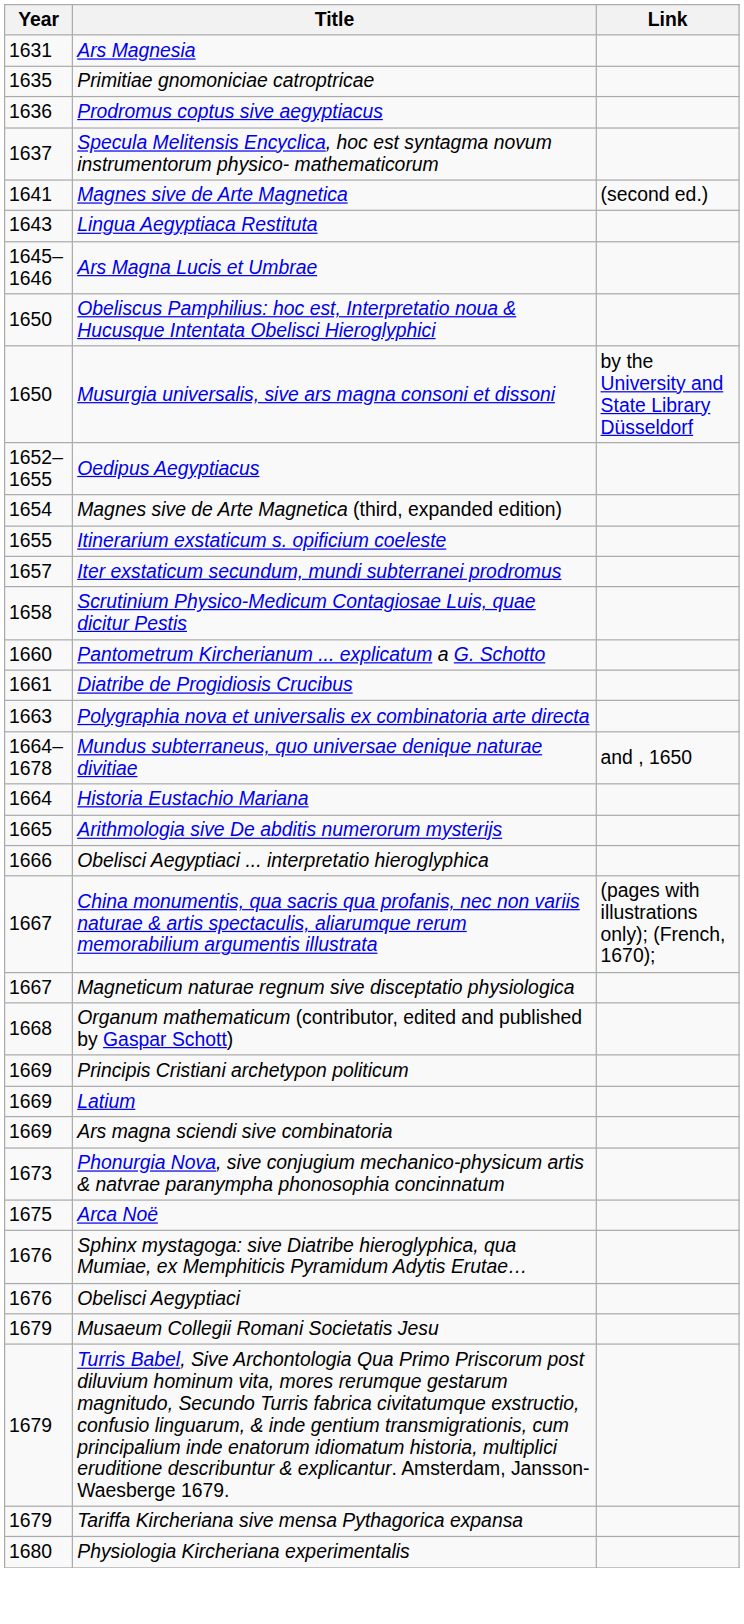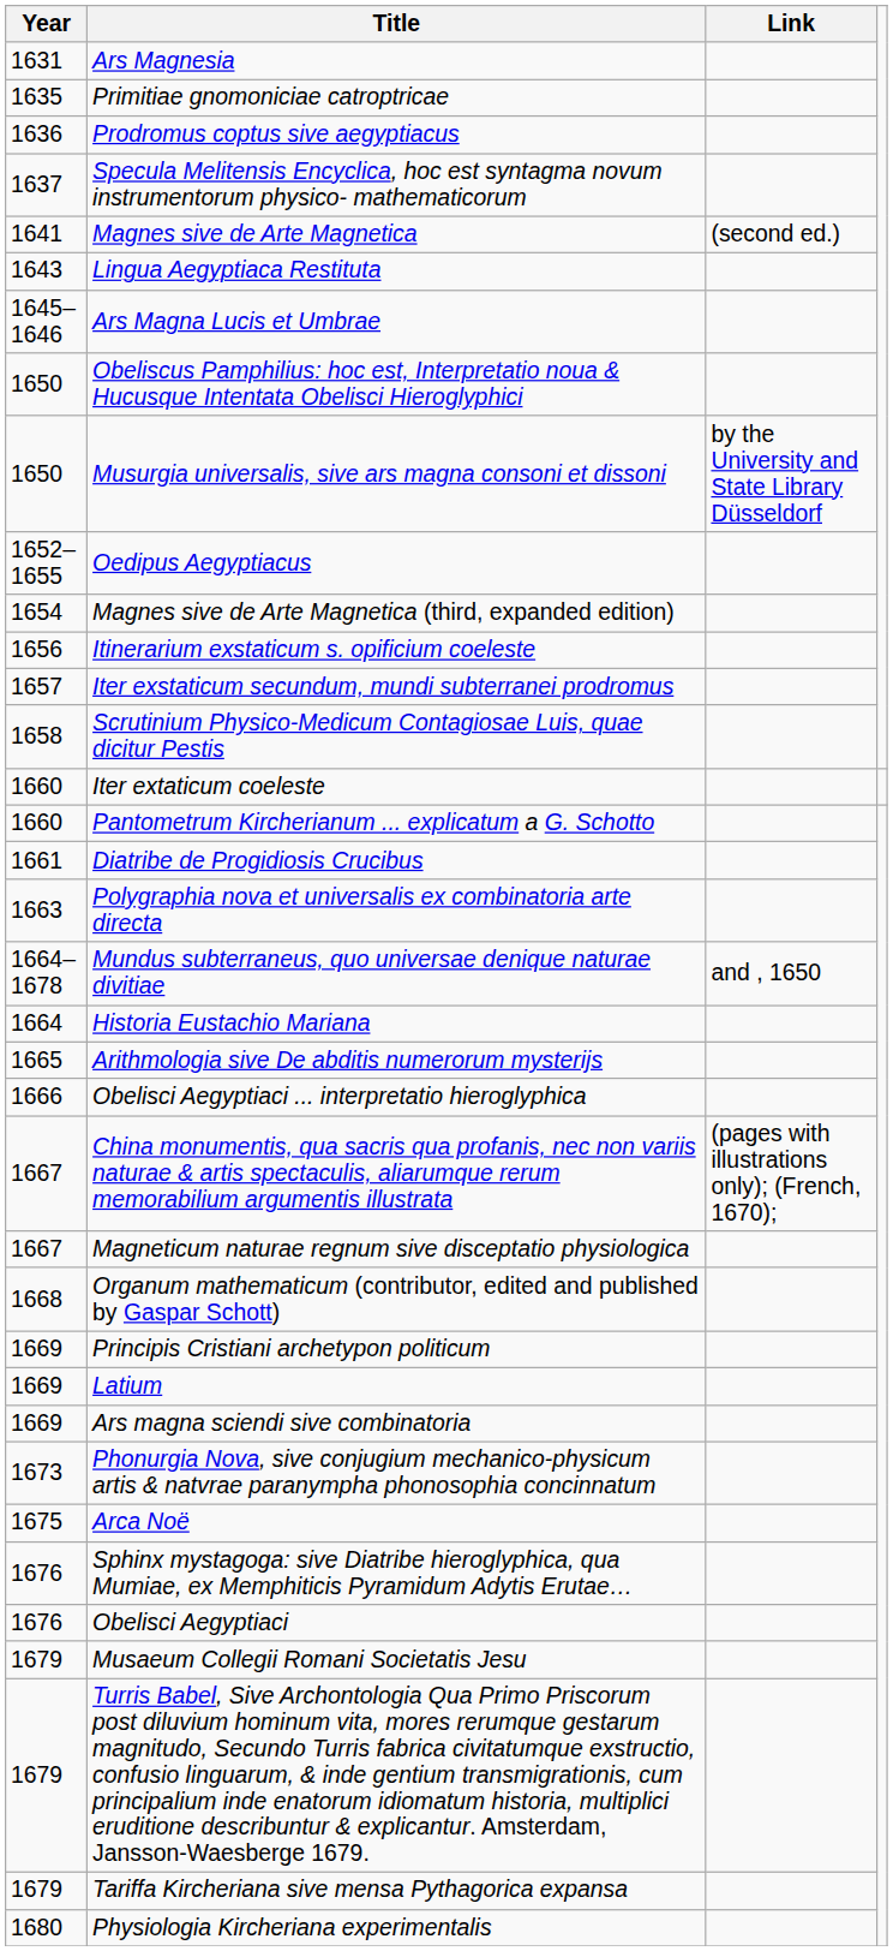 <table class="wikitable">
 <tr>
 <th>Year</th>
 <th>Title</th>
 <th>Link</th>
 </tr>
 <tr>
 <td>1631</td>
 <td><em><a href='#'>Ars Magnesia</a></em></td>
 <td></td>
 </tr>
 <tr>
 <td>1635</td>
 <td><em>Primitiae gnomoniciae catroptricae</em></td>
 <td></td>
 </tr>
 <tr>
 <td>1636</td>
 <td><em><a href='#'>Prodromus coptus sive aegyptiacus</a></em></td>
 <td></td>
 </tr>
 <tr>
 <td>1637</td>
 <td><em><a href='#'>Specula Melitensis Encyclica</a>, hoc est syntagma novum instrumentorum physico- mathematicorum</em></td>
 <td></td>
 </tr>
 <tr>
 <td>1641</td>
 <td><em><a href='#'>Magnes sive de Arte Magnetica</a></em></td>
 <td> (second ed.)</td>
 </tr>
 <tr>
 <td>1643</td>
 <td><em><a href='#'>Lingua Aegyptiaca Restituta</a></em></td>
 <td></td>
 </tr>
 <tr>
 <td>1645–1646</td>
 <td><em><a href='#'>Ars Magna Lucis et Umbrae</a></em></td>
 <td></td>
 </tr>
 <tr>
 <td>1650</td>
 <td><em><a href='#'>Obeliscus Pamphilius: hoc est, Interpretatio noua & Hucusque Intentata Obelisci Hieroglyphici</a></em></td>
 <td></td>
 </tr>
 <tr>
 <td>1650</td>
 <td><em><a href='#'>Musurgia universalis, sive ars magna consoni et dissoni</a></em></td>
 <td>  by the <a href='#'>University and State Library Düsseldorf</a></td>
 </tr>
 <tr>
 <td>1652–1655</td>
 <td><em><a href='#'>Oedipus Aegyptiacus</a></em></td>
 <td></td>
 </tr>
 <tr>
 <td>1654</td>
 <td><em>Magnes sive de Arte Magnetica</em> (third, expanded edition)</td>
 <td></td>
 </tr>
 <tr>
-<td>1655</td>
+<td>1656</td>
 <td><em><a href='#'>Itinerarium exstaticum s. opificium coeleste</a></em></td>
 <td></td>
 </tr>
 <tr>
 <td>1657</td>
 <td><em><a href='#'>Iter exstaticum secundum, mundi subterranei prodromus</a></em></td>
 <td></td>
 </tr>
 <tr>
 <td>1658</td>
 <td><em><a href='#'>Scrutinium Physico-Medicum Contagiosae Luis, quae dicitur Pestis</a></em></td>
+<td></td>
+</tr>
+<tr>
+<td>1660</td>
+<td><em>Iter extaticum coeleste</em></td>
+<td></td>
 <td></td>
 </tr>
 <tr>
 <td>1660</td>
 <td><em><a href='#'>Pantometrum Kircherianum ... explicatum</a> a <a href='#'>G. Schotto</a></em></td>
 <td></td>
 </tr>
 <tr>
 <td>1661</td>
 <td><em><a href='#'>Diatribe de Progidiosis Crucibus</a></em></td>
 <td></td>
 </tr>
 <tr>
 <td>1663</td>
 <td><em><a href='#'>Polygraphia nova et universalis ex combinatoria arte directa</a></em></td>
 <td></td>
 </tr>
 <tr>
 <td>1664–1678</td>
 <td><em><a href='#'>Mundus subterraneus, quo universae denique naturae divitiae</a></em></td>
 <td> and , 1650</td>
 </tr>
 <tr>
 <td>1664</td>
 <td><em><a href='#'>Historia Eustachio Mariana</a></em></td>
 <td></td>
 </tr>
 <tr>
 <td>1665</td>
 <td><em><a href='#'>Arithmologia sive De abditis numerorum mysterijs</a></em></td>
 <td></td>
 </tr>
 <tr>
 <td>1666</td>
 <td><em>Obelisci Aegyptiaci ... interpretatio hieroglyphica</em></td>
 <td></td>
 </tr>
 <tr>
 <td>1667</td>
 <td><em><a href='#'>China monumentis, qua sacris qua profanis, nec non variis naturae & artis spectaculis, aliarumque rerum memorabilium argumentis illustrata</a></em></td>
 <td> (pages with illustrations only);  (French, 1670); </td>
 </tr>
 <tr>
 <td>1667</td>
 <td><em>Magneticum naturae regnum sive disceptatio physiologica</em></td>
 <td></td>
 </tr>
 <tr>
 <td>1668</td>
 <td><em>Organum mathematicum</em> (contributor, edited and published by <a href='#'>Gaspar Schott</a>)</td>
 <td></td>
 </tr>
 <tr>
 <td>1669</td>
 <td><em>Principis Cristiani archetypon politicum</em></td>
 <td></td>
 </tr>
 <tr>
 <td>1669</td>
 <td><em><a href='#'>Latium</a></em></td>
 <td></td>
 </tr>
 <tr>
 <td>1669</td>
 <td><em>Ars magna sciendi sive combinatoria</em></td>
 <td></td>
 </tr>
 <tr>
 <td>1673</td>
 <td><em><a href='#'>Phonurgia Nova</a>, sive conjugium mechanico-physicum artis & natvrae paranympha phonosophia concinnatum</em></td>
 <td></td>
 </tr>
 <tr>
 <td>1675</td>
 <td><em><a href='#'>Arca Noë</a></em></td>
 <td></td>
 </tr>
 <tr>
 <td>1676</td>
 <td><em>Sphinx mystagoga: sive Diatribe hieroglyphica, qua Mumiae, ex Memphiticis Pyramidum Adytis Erutae…</em></td>
 <td></td>
 </tr>
 <tr>
 <td>1676</td>
 <td><em>Obelisci Aegyptiaci</em></td>
 <td></td>
 </tr>
 <tr>
 <td>1679</td>
 <td><em>Musaeum Collegii Romani Societatis Jesu</em></td>
 <td></td>
 </tr>
 <tr>
 <td>1679</td>
 <td><em><a href='#'>Turris Babel</a>, Sive Archontologia Qua Primo Priscorum post diluvium hominum vita, mores rerumque gestarum magnitudo, Secundo Turris fabrica civitatumque exstructio, confusio linguarum, & inde gentium transmigrationis, cum principalium inde enatorum idiomatum historia, multiplici eruditione describuntur & explicantur</em>. Amsterdam, Jansson-Waesberge 1679.</td>
 <td></td>
 </tr>
 <tr>
 <td>1679</td>
 <td><em>Tariffa Kircheriana sive mensa Pythagorica expansa</em></td>
 <td></td>
 </tr>
 <tr>
 <td>1680</td>
 <td><em>Physiologia Kircheriana experimentalis</em></td>
 <td></td>
 </tr>
 </table>
